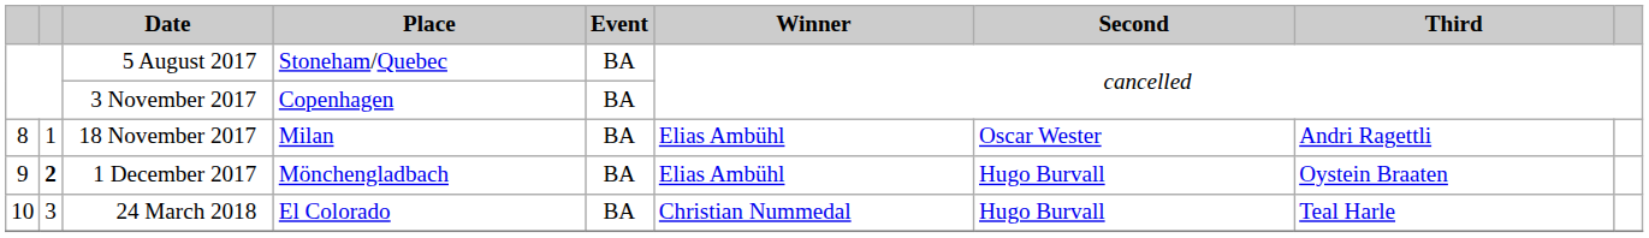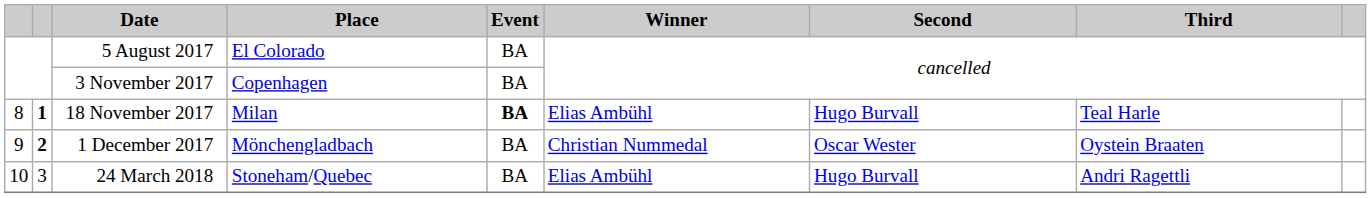 <table class="wikitable plainrowheaders" style="background:#fff; font-size:86%; line-height:16px; border:grey solid 1px; border-collapse:collapse;">
 <tr style="background:#ccc; text-align:center;">
 <th scope="col" style="background:#ccc; width=20 px;"></th>
 <th scope="col" style="background:#ccc; width=30 px;"></th>
 <th scope="col" style="background:#ccc; width:120px;">Date</th>
 <th scope="col" style="background:#ccc; width:180px;">Place</th>
 <th scope="col" style="background:#ccc; width:15px;">Event</th>
 <th scope="col" style="background:#ccc; width:185px;">Winner</th>
 <th scope="col" style="background:#ccc; width:185px;">Second</th>
 <th scope="col" style="background:#ccc; width:185px;">Third</th>
 <th scope="col" style="background:#ccc; width:10px;"></th>
 </tr>
 <tr>
 <td colspan=2 rowspan=2></td>
 <td align=right>5 August 2017  </td>
-<td> <a href='#'>Stoneham</a>/<a href='#'>Quebec</a></td>
+<td> <a href='#'>El Colorado</a></td>
 <td align=center>BA</td>
 <td colspan=4 rowspan=2 align=center><em>cancelled</em></td>
 </tr>
 <tr>
 <td align=right>3 November 2017  </td>
 <td> <a href='#'>Copenhagen</a></td>
 <td align=center>BA</td>
 </tr>
 <tr>
 <td align=center>8</td>
-<td align=center>1</td>
+<td align=center><strong>1</strong></td>
 <td align=right>18 November 2017  </td>
 <td> <a href='#'>Milan</a></td>
-<td align=center>BA</td>
+<td align=center><strong>BA</strong></td>
 <td> <a href='#'>Elias Ambühl</a></td>
-<td> <a href='#'>Oscar Wester</a></td>
-<td> <a href='#'>Andri Ragettli</a></td>
+<td> <a href='#'>Hugo Burvall</a></td>
+<td> <a href='#'>Teal Harle</a></td>
 <td></td>
 </tr>
 <tr>
 <td align=center>9</td>
 <td align=center><strong>2</strong></td>
 <td align=right>1 December 2017  </td>
 <td> <a href='#'>Mönchengladbach</a></td>
 <td align=center>BA</td>
-<td> <a href='#'>Elias Ambühl</a></td>
-<td> <a href='#'>Hugo Burvall</a></td>
+<td> <a href='#'>Christian Nummedal</a></td>
+<td> <a href='#'>Oscar Wester</a></td>
 <td> <a href='#'>Oystein Braaten</a></td>
 <td></td>
 </tr>
 <tr>
 <td align=center>10</td>
 <td align=center>3</td>
 <td align=right>24 March 2018  </td>
-<td> <a href='#'>El Colorado</a></td>
+<td> <a href='#'>Stoneham</a>/<a href='#'>Quebec</a></td>
 <td align=center>BA</td>
-<td> <a href='#'>Christian Nummedal</a></td>
+<td> <a href='#'>Elias Ambühl</a></td>
 <td> <a href='#'>Hugo Burvall</a></td>
-<td> <a href='#'>Teal Harle</a></td>
+<td> <a href='#'>Andri Ragettli</a></td>
 <td></td>
 </tr>
 <tr>
 </tr>
 </table>
